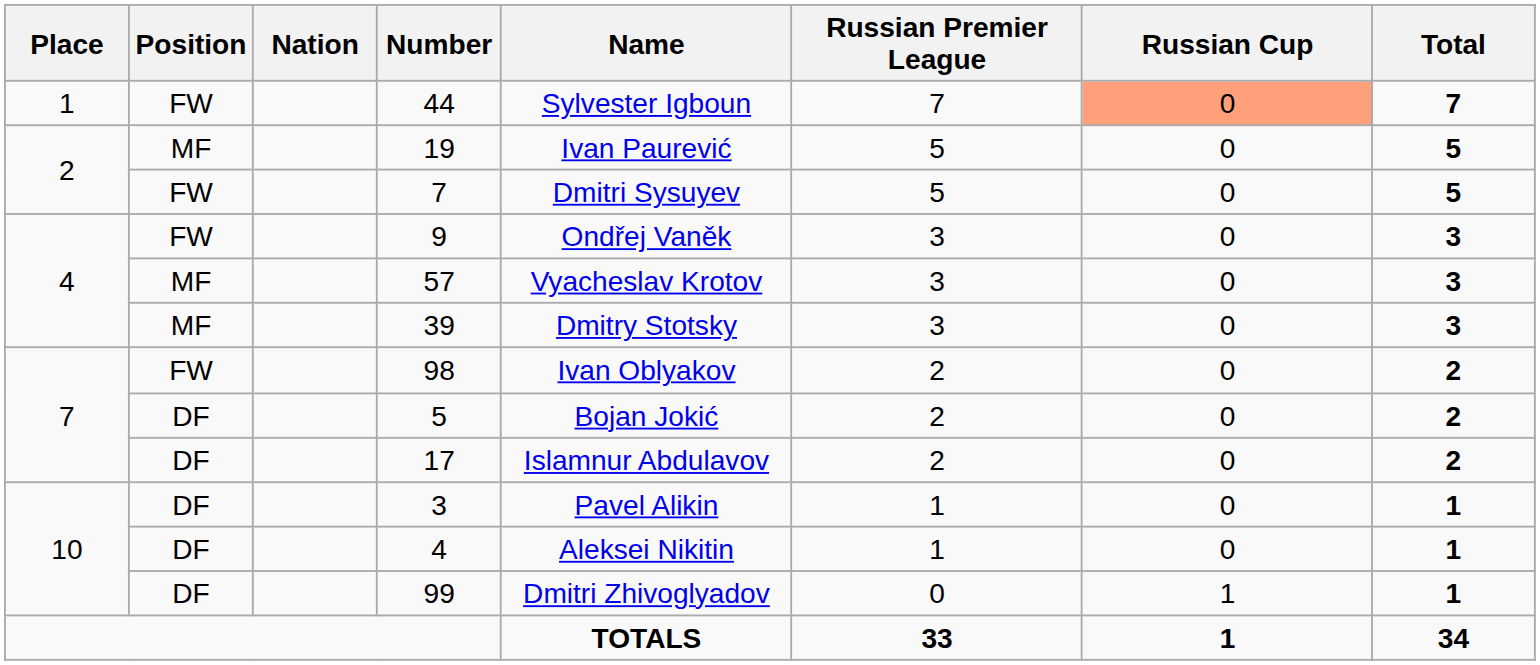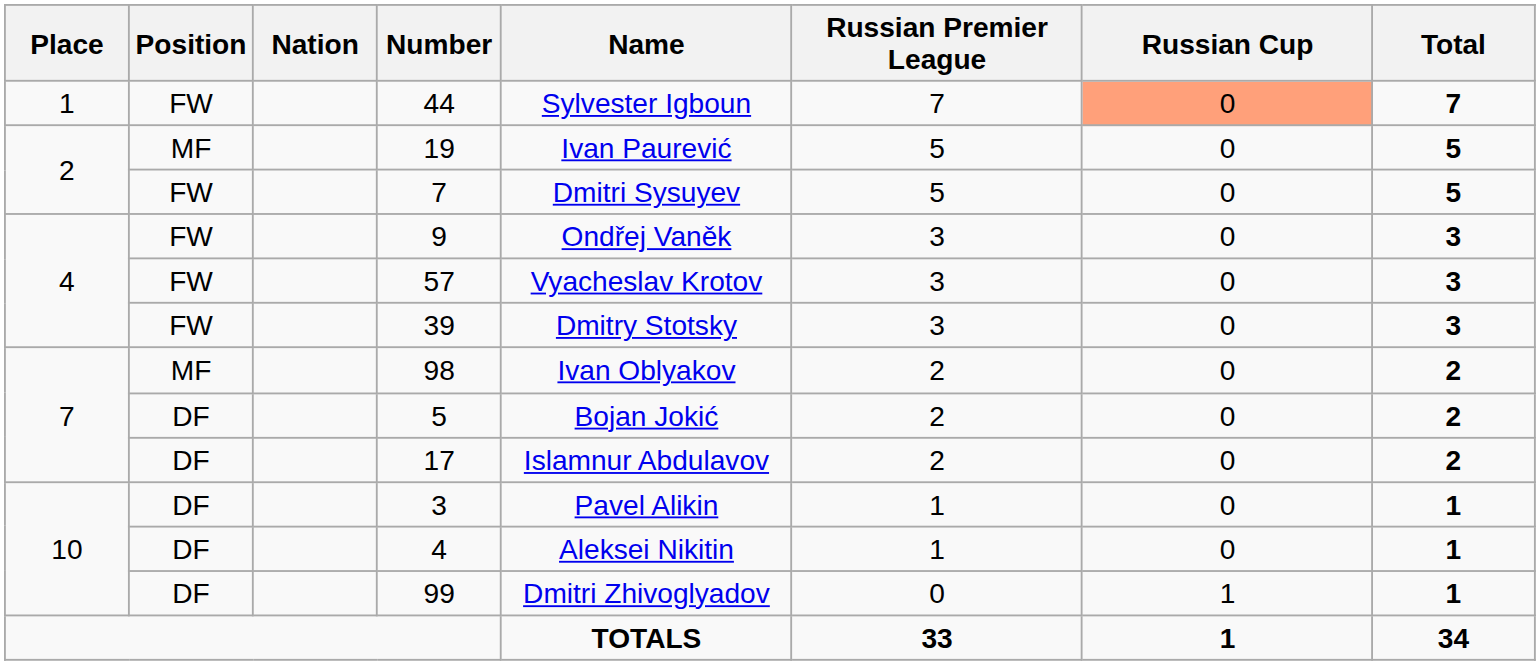 <table class="wikitable" style="font-size: 95%; text-align: center;">
 <tr>
 <th width=60>Place</th>
 <th width=60>Position</th>
 <th width=60>Nation</th>
 <th width=60>Number</th>
 <th width=150>Name</th>
 <th width=150>Russian Premier League</th>
 <th width=150>Russian Cup</th>
 <th width=80><strong>Total</strong></th>
 </tr>
 <tr>
 <td>1</td>
 <td>FW</td>
 <td></td>
 <td>44</td>
 <td><a href='#'>Sylvester Igboun</a></td>
 <td>7</td>
 <td style="background: lightsalmon;">0</td>
 <td><strong>7</strong></td>
 </tr>
 <tr>
 <td rowspan=2>2</td>
 <td>MF</td>
 <td></td>
 <td>19</td>
 <td><a href='#'>Ivan Paurević</a></td>
 <td>5</td>
 <td>0</td>
 <td><strong>5</strong></td>
 </tr>
 <tr>
 <td>FW</td>
 <td></td>
 <td>7</td>
 <td><a href='#'>Dmitri Sysuyev</a></td>
 <td>5</td>
 <td>0</td>
 <td><strong>5</strong></td>
 </tr>
 <tr>
 <td rowspan=3>4</td>
 <td>FW</td>
 <td></td>
 <td>9</td>
 <td><a href='#'>Ondřej Vaněk</a></td>
 <td>3</td>
 <td>0</td>
 <td><strong>3</strong></td>
 </tr>
 <tr>
-<td>MF</td>
+<td>FW</td>
 <td></td>
 <td>57</td>
 <td><a href='#'>Vyacheslav Krotov</a></td>
 <td>3</td>
 <td>0</td>
 <td><strong>3</strong></td>
 </tr>
 <tr>
-<td>MF</td>
+<td>FW</td>
 <td></td>
 <td>39</td>
 <td><a href='#'>Dmitry Stotsky</a></td>
 <td>3</td>
 <td>0</td>
 <td><strong>3</strong></td>
 </tr>
 <tr>
 <td rowspan=3>7</td>
-<td>FW</td>
+<td>MF</td>
 <td></td>
 <td>98</td>
 <td><a href='#'>Ivan Oblyakov</a></td>
 <td>2</td>
 <td>0</td>
 <td><strong>2</strong></td>
 </tr>
 <tr>
 <td>DF</td>
 <td></td>
 <td>5</td>
 <td><a href='#'>Bojan Jokić</a></td>
 <td>2</td>
 <td>0</td>
 <td><strong>2</strong></td>
 </tr>
 <tr>
 <td>DF</td>
 <td></td>
 <td>17</td>
 <td><a href='#'>Islamnur Abdulavov</a></td>
 <td>2</td>
 <td>0</td>
 <td><strong>2</strong></td>
 </tr>
 <tr>
 <td rowspan=3>10</td>
 <td>DF</td>
 <td></td>
 <td>3</td>
 <td><a href='#'>Pavel Alikin</a></td>
 <td>1</td>
 <td>0</td>
 <td><strong>1</strong></td>
 </tr>
 <tr>
 <td>DF</td>
 <td></td>
 <td>4</td>
 <td><a href='#'>Aleksei Nikitin</a></td>
 <td>1</td>
 <td>0</td>
 <td><strong>1</strong></td>
 </tr>
 <tr>
 <td>DF</td>
 <td></td>
 <td>99</td>
 <td><a href='#'>Dmitri Zhivoglyadov</a></td>
 <td>0</td>
 <td>1</td>
 <td><strong>1</strong></td>
 </tr>
 <tr>
 <td colspan=4></td>
 <td><strong>TOTALS</strong></td>
 <td><strong>33</strong></td>
 <td><strong>1</strong></td>
 <td><strong>34</strong></td>
 </tr>
 </table>
